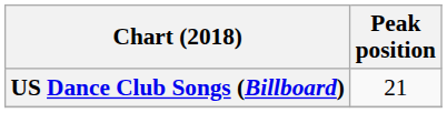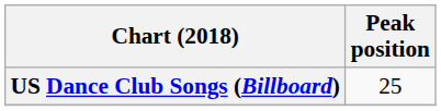 <table class="wikitable sortable plainrowheaders" style="text-align:center">
 <tr>
 <th scope="col">Chart (2018)</th>
 <th scope="col">Peak<br> position</th>
 </tr>
 <tr>
 <th scope="row">US <a href='#'>Dance Club Songs</a> (<em><a href='#'>Billboard</a></em>)</th>
-<td>21</td>
+<td>25</td>
 </tr>
 <tr>
 </tr>
 </table>
